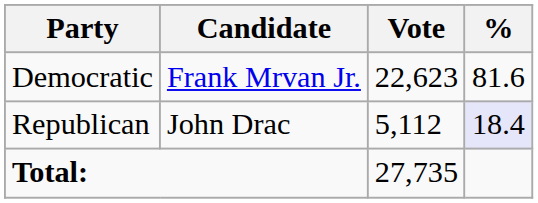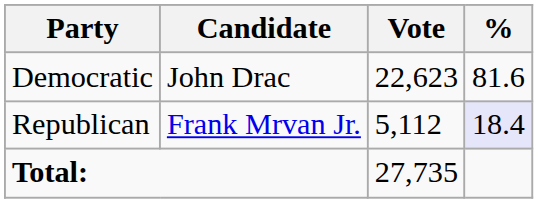 <table class="wikitable">
 <tr>
 <th>Party</th>
 <th>Candidate</th>
 <th>Vote</th>
 <th>%</th>
 </tr>
 <tr>
 <td>Democratic</td>
-<td><a href='#'>Frank Mrvan Jr.</a></td>
+<td>John Drac</td>
 <td>22,623</td>
 <td>81.6</td>
 </tr>
 <tr>
 <td>Republican</td>
-<td>John Drac</td>
+<td><a href='#'>Frank Mrvan Jr.</a></td>
 <td>5,112</td>
 <td style="background: lavender;">18.4</td>
 </tr>
 <tr>
 <td colspan="2"><strong>Total:</strong></td>
 <td>27,735</td>
 <td></td>
 </tr>
 </table>
